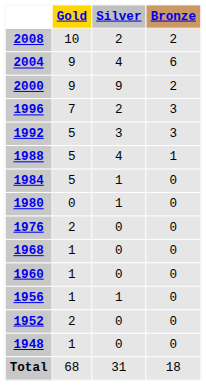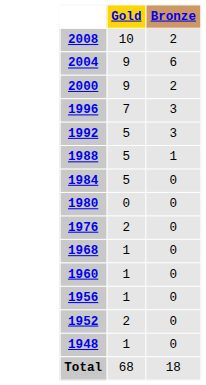 <table border="2" style="border:1px solid rgb(255, 255, 255); margin:1em 1em 1em 3pt; background:rgb(230, 230, 230) none repeat scroll 0; border-collapse:collapse; font-size:95%; text-align:center; float:right;" cellpadding="4" cellspacing="0">
 <tr>
 <th style="background:#fff;"></th>
 <th style="background:gold;"><a href='#'>Gold</a></th>
-<th style="background:silver;"><a href='#'>Silver</a></th>
 <th style="background:#c96;"><a href='#'>Bronze</a></th>
 </tr>
 <tr>
 <th style="background:#c8c8c8;"><a href='#'>2008</a></th>
 <td>10</td>
 <td>2</td>
-<td>2</td>
 </tr>
 <tr>
 <th style="background:#c8c8c8;"><a href='#'>2004</a></th>
 <td>9</td>
-<td>4</td>
 <td>6</td>
 </tr>
 <tr>
 <th style="background:#c8c8c8;"><a href='#'>2000</a></th>
-<td>9</td>
 <td>9</td>
 <td>2</td>
 </tr>
 <tr>
 <th style="background:#c8c8c8;"><a href='#'>1996</a></th>
 <td>7</td>
-<td>2</td>
 <td>3</td>
 </tr>
 <tr>
 <th style="background:#c8c8c8;"><a href='#'>1992</a></th>
 <td>5</td>
 <td>3</td>
-<td>3</td>
 </tr>
 <tr>
 <th style="background:#c8c8c8;"><a href='#'>1988</a></th>
 <td>5</td>
-<td>4</td>
 <td>1</td>
 </tr>
 <tr>
 <th style="background:#c8c8c8;"><a href='#'>1984</a></th>
 <td>5</td>
-<td>1</td>
 <td>0</td>
 </tr>
 <tr>
 <th style="background:#c8c8c8;"><a href='#'>1980</a></th>
 <td>0</td>
-<td>1</td>
 <td>0</td>
 </tr>
 <tr>
 <th style="background:#c8c8c8;"><a href='#'>1976</a></th>
 <td>2</td>
 <td>0</td>
-<td>0</td>
 </tr>
 <tr>
 <th style="background:#c8c8c8;"><a href='#'>1968</a></th>
 <td>1</td>
-<td>0</td>
 <td>0</td>
 </tr>
 <tr>
 <th style="background:#c8c8c8;"><a href='#'>1960</a></th>
 <td>1</td>
 <td>0</td>
-<td>0</td>
 </tr>
 <tr>
 <th style="background:#c8c8c8;"><a href='#'>1956</a></th>
-<td>1</td>
 <td>1</td>
 <td>0</td>
 </tr>
 <tr>
 <th style="background:#c8c8c8;"><a href='#'>1952</a></th>
 <td>2</td>
 <td>0</td>
-<td>0</td>
 </tr>
 <tr>
 <th style="background:#c8c8c8;"><a href='#'>1948</a></th>
 <td>1</td>
 <td>0</td>
-<td>0</td>
 </tr>
 <tr>
 <th style="background:#c8c8c8;">Total</th>
 <td>68</td>
-<td>31</td>
 <td>18</td>
 </tr>
 </table>
